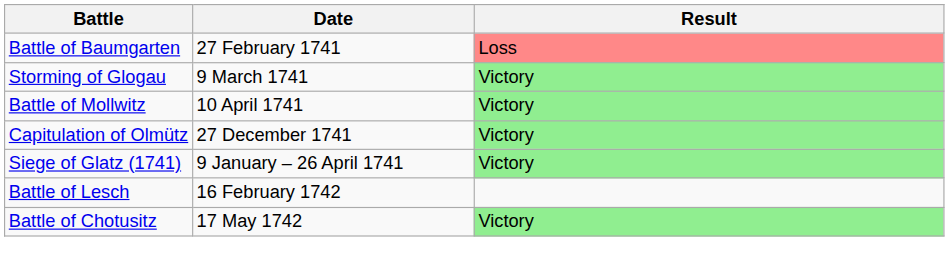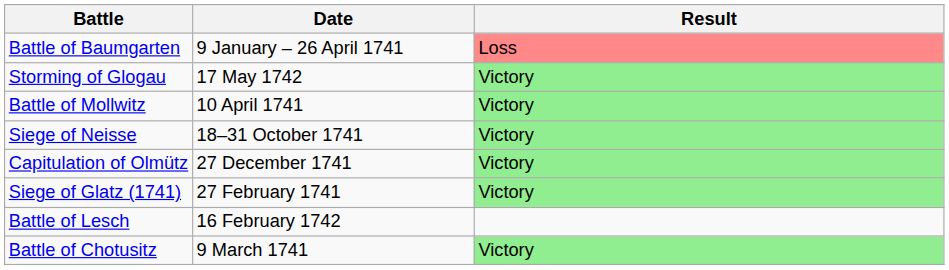 <table class="wikitable">
 <tr>
 <th>Battle</th>
 <th>Date</th>
 <th>Result</th>
 </tr>
 <tr>
 <td width="20%"><a href='#'>Battle of Baumgarten</a></td>
-<td width="30%">27 February 1741</td>
+<td>9 January – 26 April 1741</td>
 <td width="50%" style="background:#F88">Loss</td>
 </tr>
 <tr>
 <td><a href='#'>Storming of Glogau</a></td>
-<td>9 March 1741</td>
+<td>17 May 1742</td>
 <td style="background:lightgreen">Victory</td>
 </tr>
 <tr>
 <td><a href='#'>Battle of Mollwitz</a></td>
 <td>10 April 1741</td>
+<td style="background:lightgreen">Victory</td>
+</tr>
+<tr>
+<td><a href='#'>Siege of Neisse</a></td>
+<td>18–31 October 1741</td>
 <td style="background:lightgreen">Victory</td>
 </tr>
 <tr>
 <td><a href='#'>Capitulation of Olmütz</a></td>
 <td>27 December 1741</td>
 <td style="background:lightgreen">Victory</td>
 </tr>
 <tr>
 <td><a href='#'>Siege of Glatz (1741)</a></td>
-<td>9 January – 26 April 1741</td>
+<td width="30%">27 February 1741</td>
 <td style="background:lightgreen">Victory</td>
 </tr>
 <tr>
 <td><a href='#'>Battle of Lesch</a></td>
 <td>16 February 1742</td>
 <td></td>
 </tr>
 <tr>
 <td><a href='#'>Battle of Chotusitz</a></td>
-<td>17 May 1742</td>
+<td>9 March 1741</td>
 <td style="background:lightgreen">Victory</td>
 </tr>
 </table>
